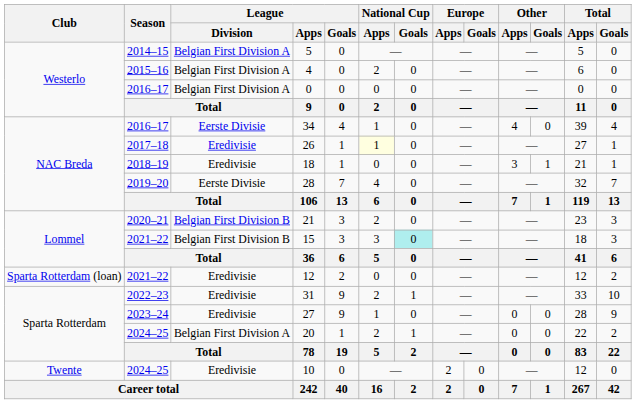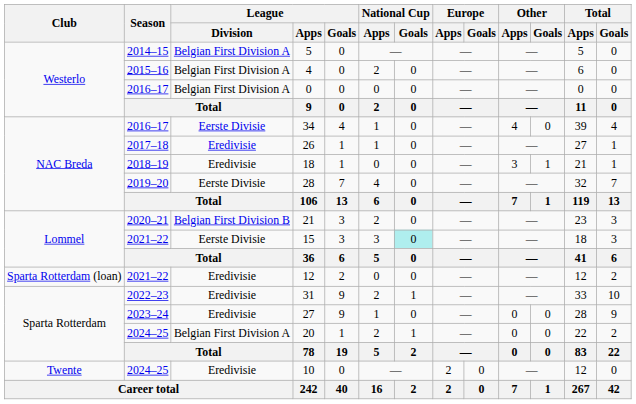 <table class="wikitable" style="text-align: center">
 <tr>
 <th rowspan="2">Club</th>
 <th rowspan="2">Season</th>
 <th colspan="3">League</th>
 <th colspan="2">National Cup</th>
 <th colspan="2">Europe</th>
 <th colspan="2">Other</th>
 <th colspan="2">Total</th>
 </tr>
 <tr>
 <th>Division</th>
 <th>Apps</th>
 <th>Goals</th>
 <th>Apps</th>
 <th>Goals</th>
 <th>Apps</th>
 <th>Goals</th>
 <th>Apps</th>
 <th>Goals</th>
 <th>Apps</th>
 <th>Goals</th>
 </tr>
 <tr>
 <td rowspan="4"><a href='#'>Westerlo</a></td>
 <td><a href='#'>2014–15</a></td>
 <td><a href='#'>Belgian First Division A</a></td>
 <td>5</td>
 <td>0</td>
 <td colspan="2">—</td>
 <td colspan="2">—</td>
 <td colspan="2">—</td>
 <td>5</td>
 <td>0</td>
 </tr>
 <tr>
 <td><a href='#'>2015–16</a></td>
 <td>Belgian First Division A</td>
 <td>4</td>
 <td>0</td>
 <td>2</td>
 <td>0</td>
 <td colspan="2">—</td>
 <td colspan="2">—</td>
 <td>6</td>
 <td>0</td>
 </tr>
 <tr>
 <td><a href='#'>2016–17</a></td>
 <td>Belgian First Division A</td>
 <td>0</td>
 <td>0</td>
 <td>0</td>
 <td>0</td>
 <td colspan="2">—</td>
 <td colspan="2">—</td>
 <td>0</td>
 <td>0</td>
 </tr>
 <tr>
 <th colspan="2">Total</th>
 <th>9</th>
 <th>0</th>
 <th>2</th>
 <th>0</th>
 <th colspan="2">—</th>
 <th colspan="2">—</th>
 <th>11</th>
 <th>0</th>
 </tr>
 <tr>
 <td rowspan="5"><a href='#'>NAC Breda</a></td>
 <td><a href='#'>2016–17</a></td>
 <td><a href='#'>Eerste Divisie</a></td>
 <td>34</td>
 <td>4</td>
 <td>1</td>
 <td>0</td>
 <td colspan="2">—</td>
 <td>4</td>
 <td>0</td>
 <td>39</td>
 <td>4</td>
 </tr>
 <tr>
 <td><a href='#'>2017–18</a></td>
 <td><a href='#'>Eredivisie</a></td>
 <td>26</td>
 <td>1</td>
-<td style="background: lightyellow;">1</td>
+<td>1</td>
 <td>0</td>
 <td colspan="2">—</td>
 <td colspan="2">—</td>
 <td>27</td>
 <td>1</td>
 </tr>
 <tr>
 <td><a href='#'>2018–19</a></td>
 <td>Eredivisie</td>
 <td>18</td>
 <td>1</td>
 <td>0</td>
 <td>0</td>
 <td colspan="2">—</td>
 <td>3</td>
 <td>1</td>
 <td>21</td>
 <td>1</td>
 </tr>
 <tr>
 <td><a href='#'>2019–20</a></td>
 <td>Eerste Divisie</td>
 <td>28</td>
 <td>7</td>
 <td>4</td>
 <td>0</td>
 <td colspan="2">—</td>
 <td colspan="2">—</td>
 <td>32</td>
 <td>7</td>
 </tr>
 <tr>
 <th colspan="2">Total</th>
 <th>106</th>
 <th>13</th>
 <th>6</th>
 <th>0</th>
 <th colspan="2">—</th>
 <th>7</th>
 <th>1</th>
 <th>119</th>
 <th>13</th>
 </tr>
 <tr>
 <td rowspan="3"><a href='#'>Lommel</a></td>
 <td><a href='#'>2020–21</a></td>
 <td><a href='#'>Belgian First Division B</a></td>
 <td>21</td>
 <td>3</td>
 <td>2</td>
 <td>0</td>
 <td colspan="2">—</td>
 <td colspan="2">—</td>
 <td>23</td>
 <td>3</td>
 </tr>
 <tr>
 <td><a href='#'>2021–22</a></td>
-<td>Belgian First Division B</td>
+<td>Eerste Divisie</td>
 <td>15</td>
 <td>3</td>
 <td>3</td>
 <td style="background: paleturquoise;">0</td>
 <td colspan="2">—</td>
 <td colspan="2">—</td>
 <td>18</td>
 <td>3</td>
 </tr>
 <tr>
 <th colspan="2">Total</th>
 <th>36</th>
 <th>6</th>
 <th>5</th>
 <th>0</th>
 <th colspan="2">—</th>
 <th colspan="2">—</th>
 <th>41</th>
 <th>6</th>
 </tr>
 <tr>
 <td><a href='#'>Sparta Rotterdam</a> (loan)</td>
 <td><a href='#'>2021–22</a></td>
 <td>Eredivisie</td>
 <td>12</td>
 <td>2</td>
 <td>0</td>
 <td>0</td>
 <td colspan="2">—</td>
 <td colspan="2">—</td>
 <td>12</td>
 <td>2</td>
 </tr>
 <tr>
 <td rowspan="4">Sparta Rotterdam</td>
 <td><a href='#'>2022–23</a></td>
 <td>Eredivisie</td>
 <td>31</td>
 <td>9</td>
 <td>2</td>
 <td>1</td>
 <td colspan="2">—</td>
 <td colspan="2">—</td>
 <td>33</td>
 <td>10</td>
 </tr>
 <tr>
 <td><a href='#'>2023–24</a></td>
 <td>Eredivisie</td>
 <td>27</td>
 <td>9</td>
 <td>1</td>
 <td>0</td>
 <td colspan="2">—</td>
 <td>0</td>
 <td>0</td>
 <td>28</td>
 <td>9</td>
 </tr>
 <tr>
 <td><a href='#'>2024–25</a></td>
 <td>Belgian First Division A</td>
 <td>20</td>
 <td>1</td>
 <td>2</td>
 <td>1</td>
 <td colspan="2">—</td>
 <td>0</td>
 <td>0</td>
 <td>22</td>
 <td>2</td>
 </tr>
 <tr>
 <th colspan="2">Total</th>
 <th>78</th>
 <th>19</th>
 <th>5</th>
 <th>2</th>
 <th colspan="2">—</th>
 <th>0</th>
 <th>0</th>
 <th>83</th>
 <th>22</th>
 </tr>
 <tr>
 <td><a href='#'>Twente</a></td>
 <td><a href='#'>2024–25</a></td>
 <td>Eredivisie</td>
 <td>10</td>
 <td>0</td>
 <td colspan="2">—</td>
 <td>2</td>
 <td>0</td>
 <td colspan="2">—</td>
 <td>12</td>
 <td>0</td>
 </tr>
 <tr>
 <th colspan="3">Career total</th>
 <th>242</th>
 <th>40</th>
 <th>16</th>
 <th>2</th>
 <th>2</th>
 <th>0</th>
 <th>7</th>
 <th>1</th>
 <th>267</th>
 <th>42</th>
 </tr>
 </table>
